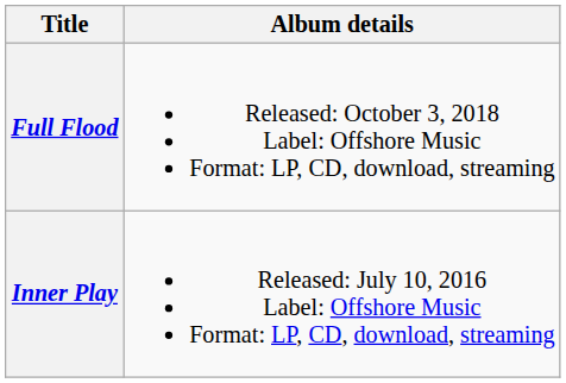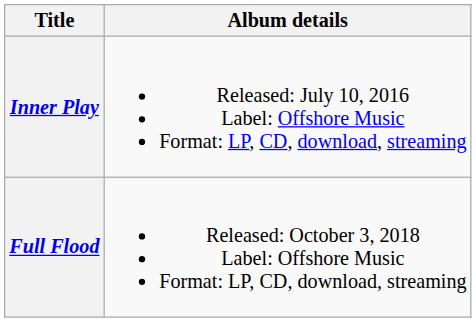 <table class="wikitable plainrowheaders" style="text-align:center;">
 <tr>
 <th scope=col>Title</th>
 <th scope=col>Album details</th>
 </tr>
 <tr>
+<th scope="row"><em><a href='#'>Inner Play</a></em></th>
+<td><br><ul><li>Released: July 10, 2016</li><li>Label: <a href='#'>Offshore Music</a></li><li>Format: <a href='#'>LP</a>, <a href='#'>CD</a>, <a href='#'>download</a>, <a href='#'>streaming</a></li></ul></td>
+</tr>
+<tr>
 <th scope="row"><em><a href='#'>Full Flood</a></em></th>
 <td><br><ul><li>Released: October 3, 2018</li><li>Label: Offshore Music</li><li>Format: LP, CD, download, streaming</li></ul></td>
 </tr>
-<tr>
-<th scope="row"><em><a href='#'>Inner Play</a></em></th>
-<td><br><ul><li>Released: July 10, 2016</li><li>Label: <a href='#'>Offshore Music</a></li><li>Format: <a href='#'>LP</a>, <a href='#'>CD</a>, <a href='#'>download</a>, <a href='#'>streaming</a></li></ul></td>
-</tr>
 </table>
